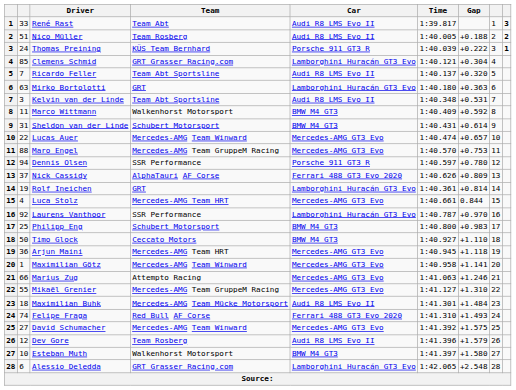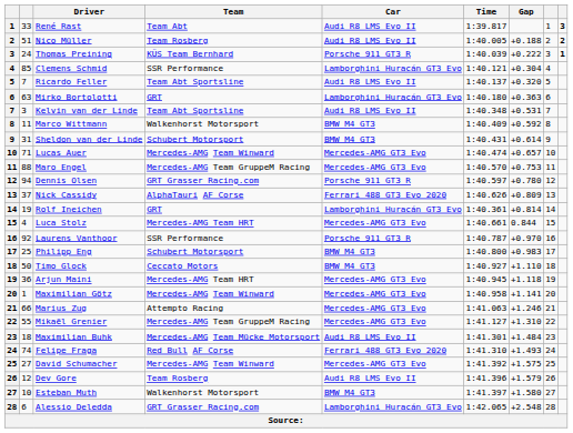 <table class="wikitable" style="font-size: 85%">
 <tr>
 <th></th>
 <th></th>
 <th>Driver</th>
 <th>Team</th>
 <th>Car</th>
 <th>Time</th>
 <th>Gap</th>
 <th></th>
 <th></th>
 </tr>
 <tr>
 <th>1</th>
 <td>33</td>
 <td> <a href='#'>René Rast</a></td>
 <td><a href='#'>Team Abt</a></td>
 <td><a href='#'>Audi R8 LMS Evo II</a></td>
 <td>1:39.817</td>
 <td></td>
 <td>1</td>
 <td align=center><strong>3</strong></td>
 </tr>
 <tr>
 <th>2</th>
 <td>51</td>
 <td> <a href='#'>Nico Müller</a></td>
 <td><a href='#'>Team Rosberg</a></td>
 <td><a href='#'>Audi R8 LMS Evo II</a></td>
 <td>1:40.005</td>
 <td>+0.188</td>
 <td>2</td>
 <td align=center><strong>2</strong></td>
 </tr>
 <tr>
 <th>3</th>
 <td>24</td>
 <td> <a href='#'>Thomas Preining</a></td>
 <td><a href='#'>KÜS Team Bernhard</a></td>
 <td><a href='#'>Porsche 911 GT3 R</a></td>
 <td>1:40.039</td>
 <td>+0.222</td>
 <td>3</td>
 <td align=center><strong>1</strong></td>
 </tr>
 <tr>
 <th>4</th>
 <td>85</td>
 <td> <a href='#'>Clemens Schmid</a></td>
-<td><a href='#'>GRT Grasser Racing.com</a></td>
+<td>SSR Performance</td>
 <td><a href='#'>Lamborghini Huracán GT3 Evo</a></td>
 <td>1:40.121</td>
 <td>+0.304</td>
 <td>4</td>
 <td align=center></td>
 </tr>
 <tr>
 <th>5</th>
 <td>7</td>
 <td> <a href='#'>Ricardo Feller</a></td>
 <td><a href='#'>Team Abt Sportsline</a></td>
 <td><a href='#'>Audi R8 LMS Evo II</a></td>
 <td>1:40.137</td>
 <td>+0.320</td>
 <td>5</td>
 <td align=center></td>
 </tr>
 <tr>
 <th>6</th>
 <td>63</td>
 <td> <a href='#'>Mirko Bortolotti</a></td>
 <td><a href='#'>GRT</a></td>
 <td><a href='#'>Lamborghini Huracán GT3 Evo</a></td>
 <td>1:40.180</td>
 <td>+0.363</td>
 <td>6</td>
 <td align=center></td>
 </tr>
 <tr>
 <th>7</th>
 <td>3</td>
 <td> <a href='#'>Kelvin van der Linde</a></td>
 <td><a href='#'>Team Abt Sportsline</a></td>
 <td><a href='#'>Audi R8 LMS Evo II</a></td>
 <td>1:40.348</td>
 <td>+0.531</td>
 <td>7</td>
 <td align=center></td>
 </tr>
 <tr>
 <th>8</th>
 <td>11</td>
 <td> <a href='#'>Marco Wittmann</a></td>
 <td>Walkenhorst Motorsport</td>
 <td><a href='#'>BMW M4 GT3</a></td>
 <td>1:40.409</td>
 <td>+0.592</td>
 <td>8</td>
 <td align=center></td>
 </tr>
 <tr>
 <th>9</th>
 <td>31</td>
 <td> <a href='#'>Sheldon van der Linde</a></td>
 <td><a href='#'>Schubert Motorsport</a></td>
 <td><a href='#'>BMW M4 GT3</a></td>
 <td>1:40.431</td>
 <td>+0.614</td>
 <td>9</td>
 <td align=center></td>
 </tr>
 <tr>
 <th>10</th>
-<td>22</td>
+<td>71</td>
 <td> <a href='#'>Lucas Auer</a></td>
 <td><a href='#'>Mercedes-AMG</a> <a href='#'>Team Winward</a></td>
 <td><a href='#'>Mercedes-AMG GT3 Evo</a></td>
 <td>1:40.474</td>
 <td>+0.657</td>
 <td>10</td>
 <td align=center></td>
 </tr>
 <tr>
 <th>11</th>
 <td>88</td>
 <td> <a href='#'>Maro Engel</a></td>
 <td><a href='#'>Mercedes-AMG</a> Team GruppeM Racing</td>
 <td><a href='#'>Mercedes-AMG GT3 Evo</a></td>
 <td>1:40.570</td>
 <td>+0.753</td>
 <td>11</td>
 <td align=center></td>
 </tr>
 <tr>
 <th>12</th>
 <td>94</td>
 <td> <a href='#'>Dennis Olsen</a></td>
-<td>SSR Performance</td>
+<td><a href='#'>GRT Grasser Racing.com</a></td>
 <td><a href='#'>Porsche 911 GT3 R</a></td>
 <td>1:40.597</td>
 <td>+0.780</td>
 <td>12</td>
 <td align=center></td>
 </tr>
 <tr>
 <th>13</th>
 <td>37</td>
 <td> <a href='#'>Nick Cassidy</a></td>
 <td><a href='#'>AlphaTauri</a> <a href='#'>AF Corse</a></td>
 <td><a href='#'>Ferrari 488 GT3 Evo 2020</a></td>
 <td>1:40.626</td>
 <td>+0.809</td>
 <td>13</td>
 <td align=center></td>
 </tr>
 <tr>
 <th>14</th>
 <td>19</td>
 <td> <a href='#'>Rolf Ineichen</a></td>
 <td><a href='#'>GRT</a></td>
 <td><a href='#'>Lamborghini Huracán GT3 Evo</a></td>
 <td>1:40.361</td>
 <td>+0.814</td>
 <td>14</td>
 <td align=center></td>
 </tr>
 <tr>
 <th>15</th>
 <td>4</td>
 <td> <a href='#'>Luca Stolz</a></td>
 <td><a href='#'>Mercedes-AMG Team HRT</a></td>
 <td><a href='#'>Mercedes-AMG GT3 Evo</a></td>
 <td>1:40.661</td>
 <td>0.844</td>
 <td>15</td>
 <td align=center></td>
 </tr>
 <tr>
 <th>16</th>
 <td>92</td>
 <td> <a href='#'>Laurens Vanthoor</a></td>
 <td>SSR Performance</td>
-<td><a href='#'>Lamborghini Huracán GT3 Evo</a></td>
+<td><a href='#'>Porsche 911 GT3 R</a></td>
 <td>1:40.787</td>
 <td>+0.970</td>
 <td>16</td>
 <td align=center></td>
 </tr>
 <tr>
 <th>17</th>
 <td>25</td>
 <td> <a href='#'>Philipp Eng</a></td>
 <td><a href='#'>Schubert Motorsport</a></td>
 <td><a href='#'>BMW M4 GT3</a></td>
 <td>1:40.800</td>
 <td>+0.983</td>
 <td>17</td>
 <td align=center></td>
 </tr>
 <tr>
 <th>18</th>
 <td>50</td>
 <td> <a href='#'>Timo Glock</a></td>
 <td><a href='#'>Ceccato Motors</a></td>
 <td><a href='#'>BMW M4 GT3</a></td>
 <td>1:40.927</td>
 <td>+1.110</td>
 <td>18</td>
 <td align=center></td>
 </tr>
 <tr>
 <th>19</th>
 <td>36</td>
 <td> <a href='#'>Arjun Maini</a></td>
 <td><a href='#'>Mercedes-AMG</a> Team HRT</td>
 <td><a href='#'>Mercedes-AMG GT3 Evo</a></td>
 <td>1:40.945</td>
 <td>+1.118</td>
 <td>19</td>
 <td align=center></td>
 </tr>
 <tr>
 <th>20</th>
 <td>1</td>
 <td> <a href='#'>Maximilian Götz</a></td>
 <td><a href='#'>Mercedes-AMG</a> <a href='#'>Team Winward</a></td>
 <td><a href='#'>Mercedes-AMG GT3 Evo</a></td>
 <td>1:40.958</td>
 <td>+1.141</td>
 <td>20</td>
 <td align=center></td>
 </tr>
 <tr>
 <th>21</th>
 <td>66</td>
 <td> <a href='#'>Marius Zug</a></td>
 <td>Attempto Racing</td>
 <td><a href='#'>Mercedes-AMG GT3 Evo</a></td>
 <td>1:41.063</td>
 <td>+1.246</td>
 <td>21</td>
 <td align=center></td>
 </tr>
 <tr>
 <th>22</th>
 <td>55</td>
 <td> <a href='#'>Mikaël Grenier</a></td>
 <td><a href='#'>Mercedes-AMG</a> Team GruppeM Racing</td>
 <td><a href='#'>Mercedes-AMG GT3 Evo</a></td>
 <td>1:41.127</td>
 <td>+1.310</td>
 <td>22</td>
 <td align=center></td>
 </tr>
 <tr>
 <th>23</th>
 <td>18</td>
 <td> <a href='#'>Maximilian Buhk</a></td>
 <td><a href='#'>Mercedes-AMG</a> <a href='#'>Team Mücke Motorsport</a></td>
 <td><a href='#'>Audi R8 LMS Evo II</a></td>
 <td>1:41.301</td>
 <td>+1.484</td>
 <td>23</td>
 <td align=center></td>
 </tr>
 <tr>
 <th>24</th>
 <td>74</td>
 <td> <a href='#'>Felipe Fraga</a></td>
 <td><a href='#'>Red Bull</a> <a href='#'>AF Corse</a></td>
 <td><a href='#'>Ferrari 488 GT3 Evo 2020</a></td>
 <td>1:41.310</td>
 <td>+1.493</td>
 <td>24</td>
 <td align=center></td>
 </tr>
 <tr>
 <th>25</th>
 <td>27</td>
 <td> <a href='#'>David Schumacher</a></td>
 <td><a href='#'>Mercedes-AMG</a> <a href='#'>Team Winward</a></td>
 <td><a href='#'>Mercedes-AMG GT3 Evo</a></td>
 <td>1:41.392</td>
 <td>+1.575</td>
 <td>25</td>
 <td align=center></td>
 </tr>
 <tr>
 <th>26</th>
 <td>12</td>
 <td> <a href='#'>Dev Gore</a></td>
 <td><a href='#'>Team Rosberg</a></td>
 <td><a href='#'>Audi R8 LMS Evo II</a></td>
 <td>1:41.396</td>
 <td>+1.579</td>
 <td>26</td>
 <td align=center></td>
 </tr>
 <tr>
 <th>27</th>
 <td>10</td>
 <td> <a href='#'>Esteban Muth</a></td>
 <td>Walkenhorst Motorsport</td>
 <td><a href='#'>BMW M4 GT3</a></td>
 <td>1:41.397</td>
 <td>+1.580</td>
 <td>27</td>
 <td align=center></td>
 </tr>
 <tr>
 <th>28</th>
 <td>6</td>
 <td> <a href='#'>Alessio Deledda</a></td>
 <td><a href='#'>GRT Grasser Racing.com</a></td>
 <td><a href='#'>Lamborghini Huracán GT3 Evo</a></td>
 <td>1:42.065</td>
 <td>+2.548</td>
 <td>28</td>
 <td align=center></td>
 </tr>
 <tr>
 <th colspan=9>Source:</th>
 </tr>
 </table>
